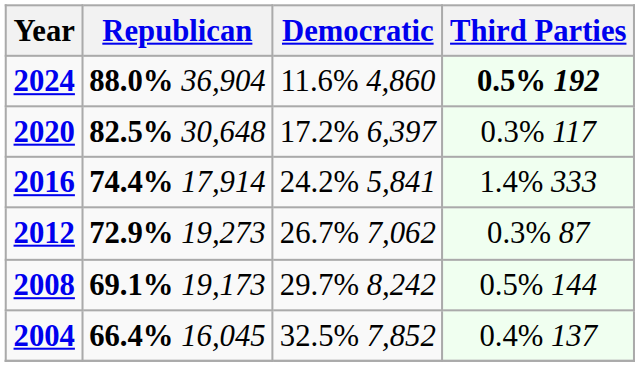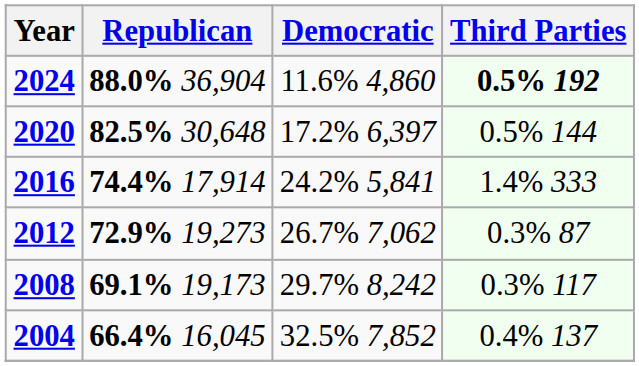 <table class="wikitable" style="float:right; font-size:95%;">
 <tr>
 <th>Year</th>
 <th><a href='#'>Republican</a></th>
 <th><a href='#'>Democratic</a></th>
 <th><a href='#'>Third Parties</a></th>
 </tr>
 <tr>
 <td style="text-align:center;" ><strong><a href='#'>2024</a></strong></td>
 <td style="text-align:center;" ><strong>88.0%</strong> <em>36,904</em></td>
 <td style="text-align:center;" >11.6%  <em>4,860</em></td>
 <td style="text-align:center; background:honeyDew;"><strong>0.5% <em>192</em></strong></td>
 </tr>
 <tr>
 <td style="text-align:center;" ><strong><a href='#'>2020</a></strong></td>
 <td style="text-align:center;" ><strong>82.5%</strong> <em>30,648</em></td>
 <td style="text-align:center;" >17.2%  <em>6,397</em></td>
-<td style="text-align:center; background:honeyDew;">0.3% <em>117</em></td>
+<td style="text-align:center; background:honeyDew;">0.5% <em>144</em></td>
 </tr>
 <tr>
 <td style="text-align:center;" ><strong><a href='#'>2016</a></strong></td>
 <td style="text-align:center;" ><strong>74.4%</strong> <em>17,914</em></td>
 <td style="text-align:center;" >24.2% <em>5,841</em></td>
 <td style="text-align:center; background:honeyDew;">1.4% <em>333</em></td>
 </tr>
 <tr>
 <td style="text-align:center;" ><strong><a href='#'>2012</a></strong></td>
 <td style="text-align:center;" ><strong>72.9%</strong> <em>19,273</em></td>
 <td style="text-align:center;" >26.7%  <em>7,062</em></td>
 <td style="text-align:center; background:honeyDew;">0.3% <em>87</em></td>
 </tr>
 <tr>
 <td style="text-align:center;" ><strong><a href='#'>2008</a></strong></td>
 <td style="text-align:center;" ><strong>69.1%</strong> <em>19,173</em></td>
 <td style="text-align:center;" >29.7%  <em>8,242</em></td>
-<td style="text-align:center; background:honeyDew;">0.5% <em>144</em></td>
+<td style="text-align:center; background:honeyDew;">0.3% <em>117</em></td>
 </tr>
 <tr>
 <td style="text-align:center;" ><strong><a href='#'>2004</a></strong></td>
 <td style="text-align:center;" ><strong>66.4%</strong> <em>16,045</em></td>
 <td style="text-align:center;" >32.5%   <em>7,852</em></td>
 <td style="text-align:center; background:honeyDew;">0.4% <em>137</em></td>
 </tr>
 <tr>
 </tr>
 </table>
